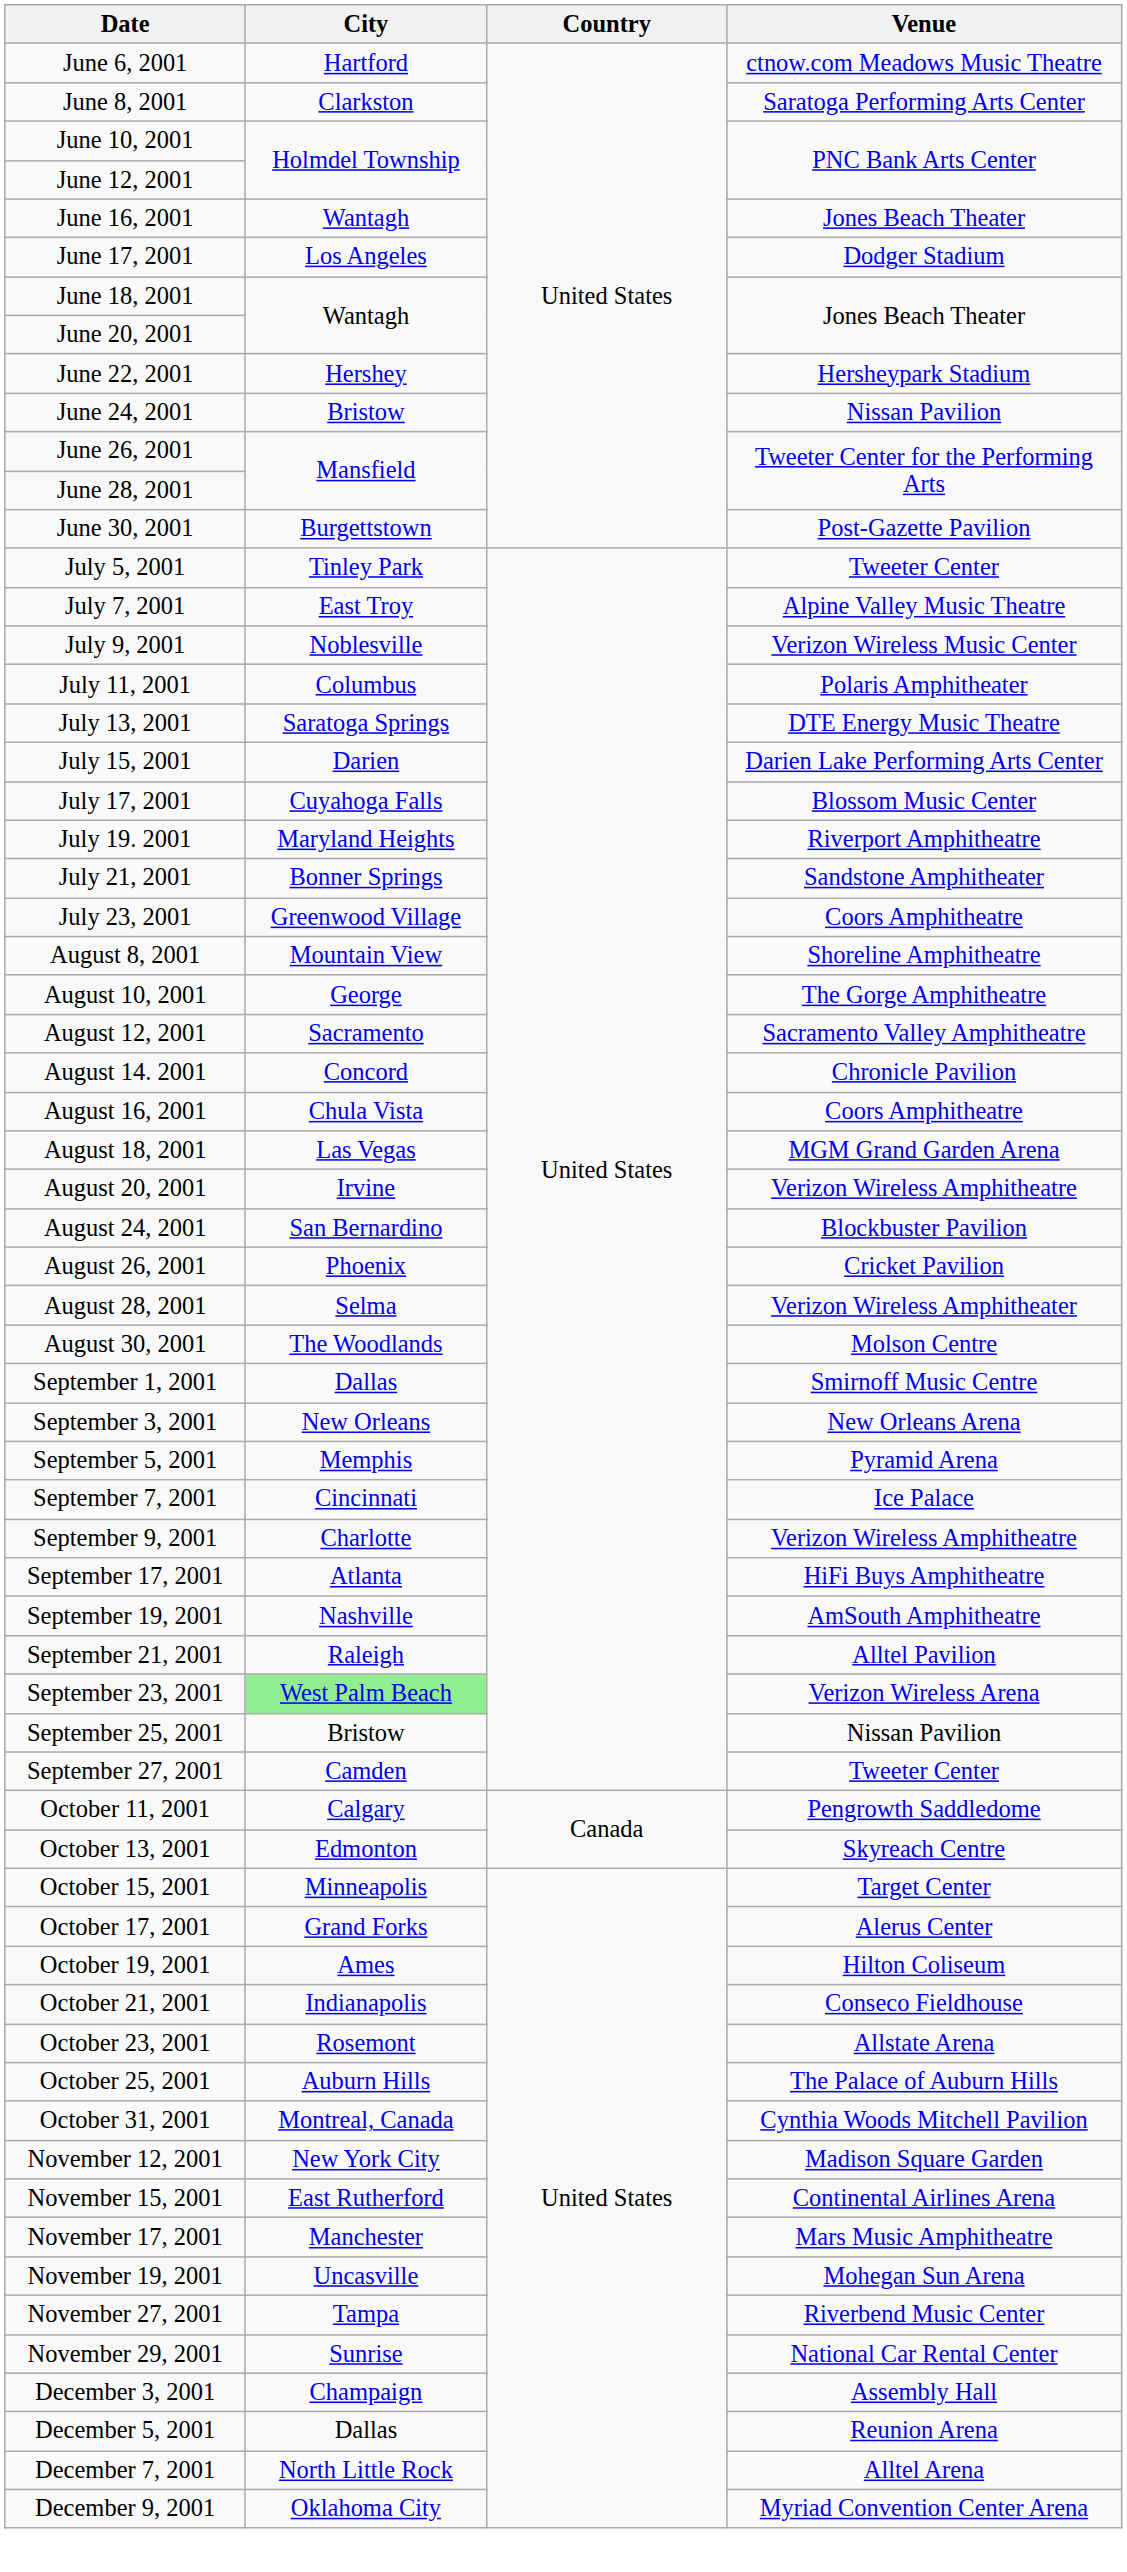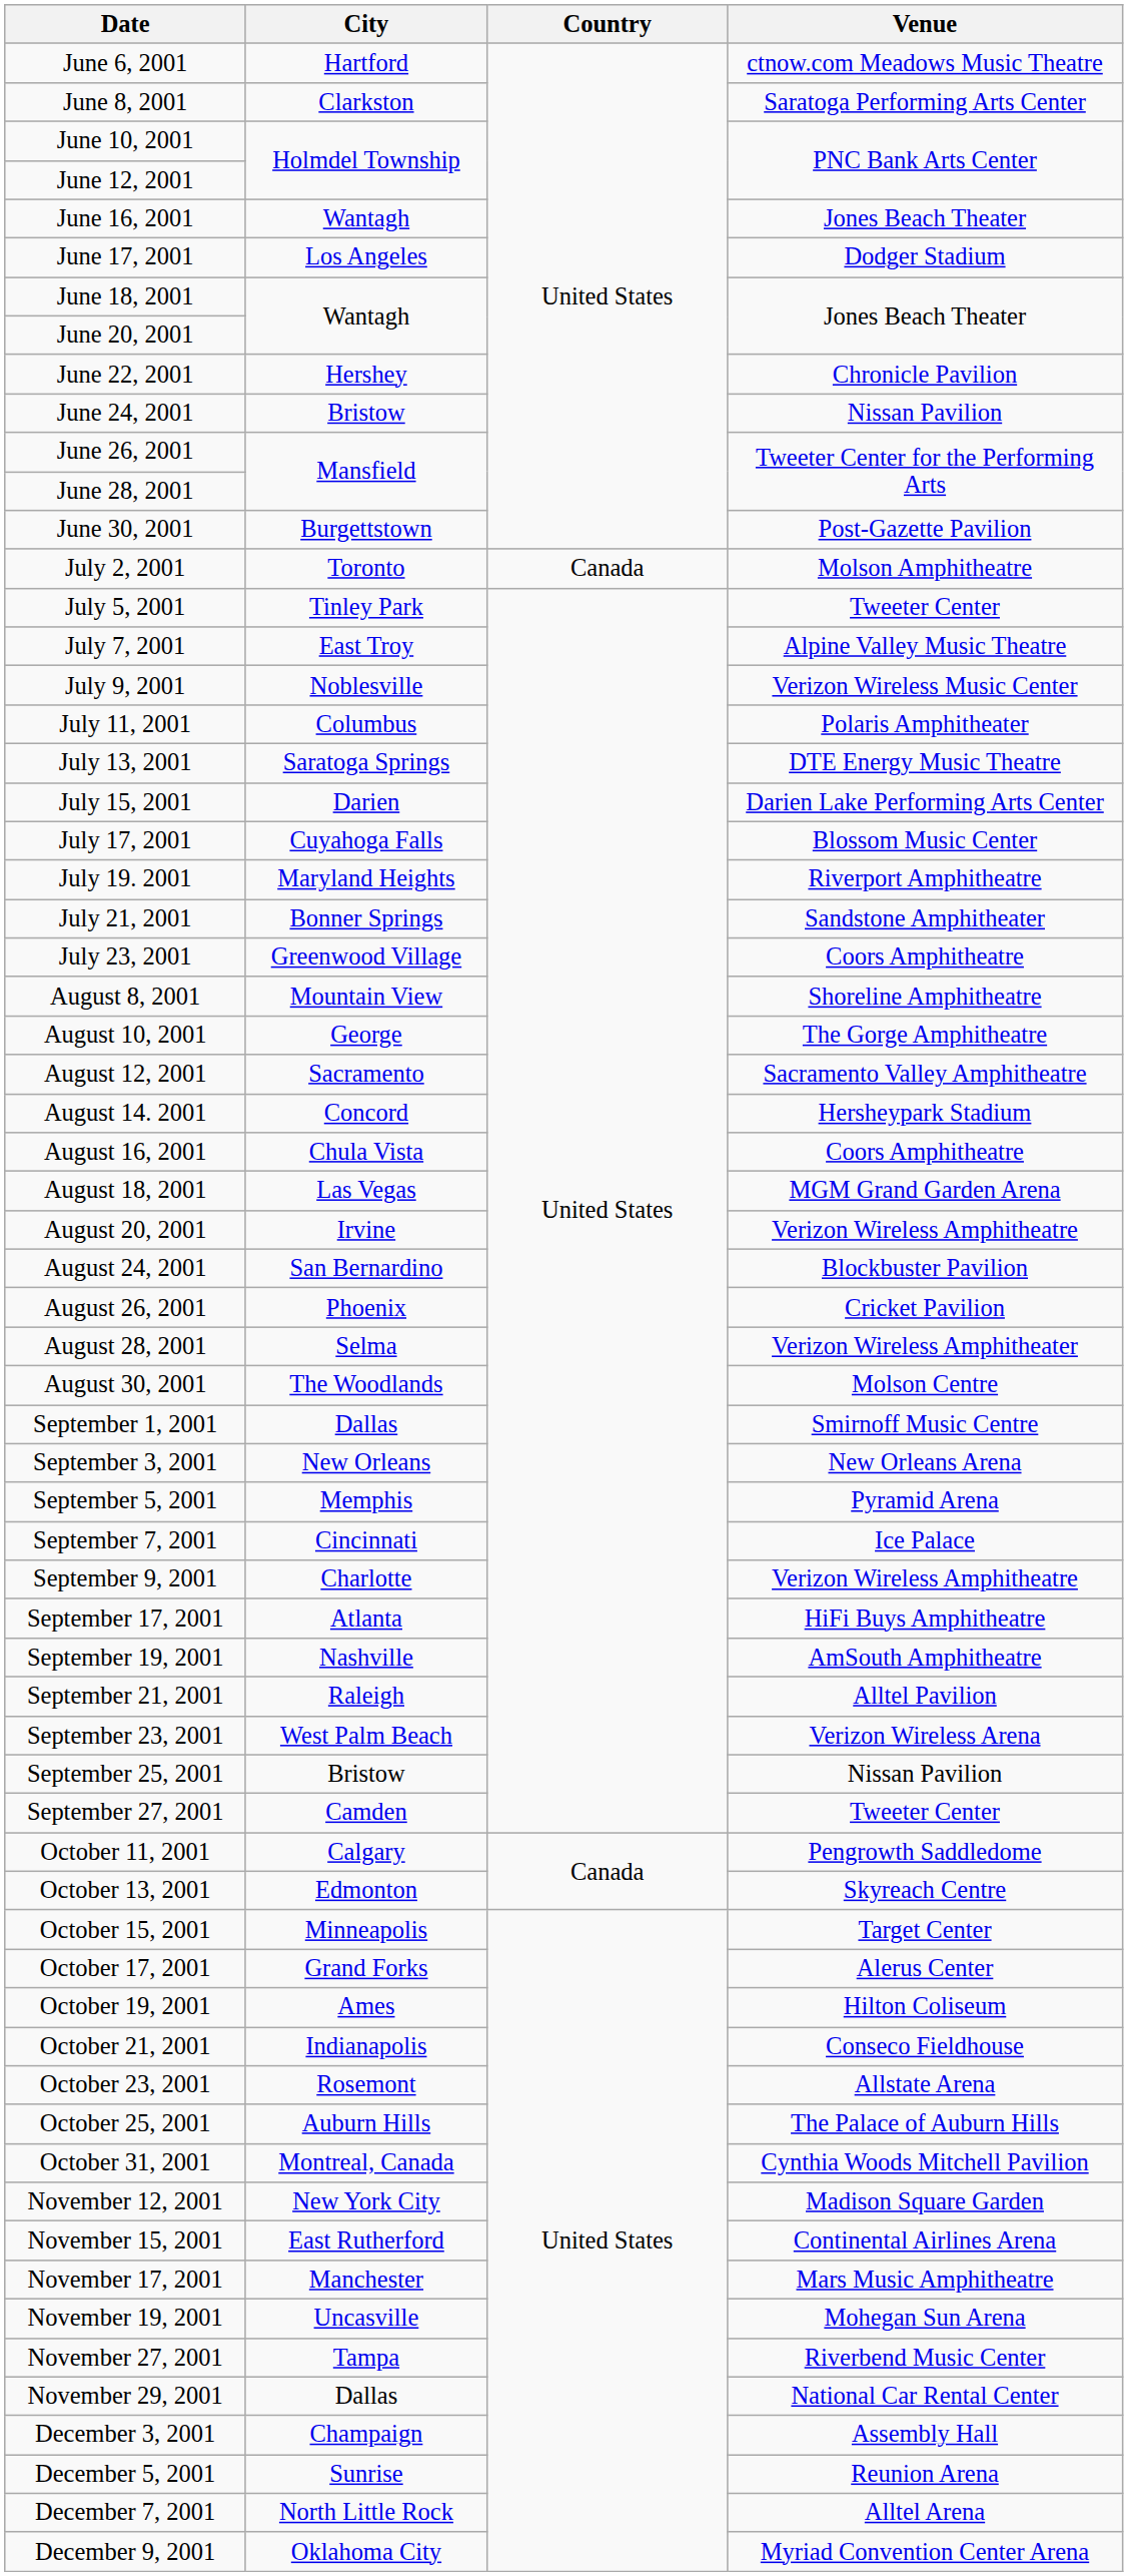 <table class="wikitable" style="text-align:center;">
 <tr>
 <th style="width:150px;">Date</th>
 <th style="width:150px;">City</th>
 <th style="width:150px;">Country</th>
 <th style="width:250px;">Venue</th>
 </tr>
 <tr>
 <td>June 6, 2001</td>
 <td><a href='#'>Hartford</a></td>
 <td rowspan="13">United States</td>
 <td><a href='#'>ctnow.com Meadows Music Theatre</a></td>
 </tr>
 <tr>
 <td>June 8, 2001</td>
 <td><a href='#'>Clarkston</a></td>
 <td><a href='#'>Saratoga Performing Arts Center</a></td>
 </tr>
 <tr>
 <td>June 10, 2001</td>
 <td rowspan="2"><a href='#'>Holmdel Township</a></td>
 <td rowspan="2"><a href='#'>PNC Bank Arts Center</a></td>
 </tr>
 <tr>
 <td>June 12, 2001</td>
 </tr>
 <tr>
 <td>June 16, 2001</td>
 <td><a href='#'>Wantagh</a></td>
 <td><a href='#'>Jones Beach Theater</a></td>
 </tr>
 <tr>
 <td>June 17, 2001</td>
 <td><a href='#'>Los Angeles</a></td>
 <td><a href='#'>Dodger Stadium</a></td>
 </tr>
 <tr>
 <td>June 18, 2001</td>
 <td rowspan="2">Wantagh</td>
 <td rowspan="2">Jones Beach Theater</td>
 </tr>
 <tr>
 <td>June 20, 2001</td>
 </tr>
 <tr>
 <td>June 22, 2001</td>
 <td><a href='#'>Hershey</a></td>
-<td><a href='#'>Hersheypark Stadium</a></td>
+<td><a href='#'>Chronicle Pavilion</a></td>
 </tr>
 <tr>
 <td>June 24, 2001</td>
 <td><a href='#'>Bristow</a></td>
 <td><a href='#'>Nissan Pavilion</a></td>
 </tr>
 <tr>
 <td>June 26, 2001</td>
 <td rowspan="2"><a href='#'>Mansfield</a></td>
 <td rowspan="2"><a href='#'>Tweeter Center for the Performing Arts</a></td>
 </tr>
 <tr>
 <td>June 28, 2001</td>
 </tr>
 <tr>
 <td>June 30, 2001</td>
 <td><a href='#'>Burgettstown</a></td>
 <td><a href='#'>Post-Gazette Pavilion</a></td>
+</tr>
+<tr>
+<td>July 2, 2001</td>
+<td><a href='#'>Toronto</a></td>
+<td>Canada</td>
+<td><a href='#'>Molson Amphitheatre</a></td>
 </tr>
 <tr>
 <td>July 5, 2001</td>
 <td><a href='#'>Tinley Park</a></td>
 <td rowspan="32">United States</td>
 <td><a href='#'>Tweeter Center</a></td>
 </tr>
 <tr>
 <td>July 7, 2001</td>
 <td><a href='#'>East Troy</a></td>
 <td><a href='#'>Alpine Valley Music Theatre</a></td>
 </tr>
 <tr>
 <td>July 9, 2001</td>
 <td><a href='#'>Noblesville</a></td>
 <td><a href='#'>Verizon Wireless Music Center</a></td>
 </tr>
 <tr>
 <td>July 11, 2001</td>
 <td><a href='#'>Columbus</a></td>
 <td><a href='#'>Polaris Amphitheater</a></td>
 </tr>
 <tr>
 <td>July 13, 2001</td>
 <td><a href='#'>Saratoga Springs</a></td>
 <td><a href='#'>DTE Energy Music Theatre</a></td>
 </tr>
 <tr>
 <td>July 15, 2001</td>
 <td><a href='#'>Darien</a></td>
 <td><a href='#'>Darien Lake Performing Arts Center</a></td>
 </tr>
 <tr>
 <td>July 17, 2001</td>
 <td><a href='#'>Cuyahoga Falls</a></td>
 <td><a href='#'>Blossom Music Center</a></td>
 </tr>
 <tr>
 <td>July 19. 2001</td>
 <td><a href='#'>Maryland Heights</a></td>
 <td><a href='#'>Riverport Amphitheatre</a></td>
 </tr>
 <tr>
 <td>July 21, 2001</td>
 <td><a href='#'>Bonner Springs</a></td>
 <td><a href='#'>Sandstone Amphitheater</a></td>
 </tr>
 <tr>
 <td>July 23, 2001</td>
 <td><a href='#'>Greenwood Village</a></td>
 <td><a href='#'>Coors Amphitheatre</a></td>
 </tr>
 <tr>
 <td>August 8, 2001</td>
 <td><a href='#'>Mountain View</a></td>
 <td><a href='#'>Shoreline Amphitheatre</a></td>
 </tr>
 <tr>
 <td>August 10, 2001</td>
 <td><a href='#'>George</a></td>
 <td><a href='#'>The Gorge Amphitheatre</a></td>
 </tr>
 <tr>
 <td>August 12, 2001</td>
 <td><a href='#'>Sacramento</a></td>
 <td><a href='#'>Sacramento Valley Amphitheatre</a></td>
 </tr>
 <tr>
 <td>August 14. 2001</td>
 <td><a href='#'>Concord</a></td>
-<td><a href='#'>Chronicle Pavilion</a></td>
+<td><a href='#'>Hersheypark Stadium</a></td>
 </tr>
 <tr>
 <td>August 16, 2001</td>
 <td><a href='#'>Chula Vista</a></td>
 <td><a href='#'>Coors Amphitheatre</a></td>
 </tr>
 <tr>
 <td>August 18, 2001</td>
 <td><a href='#'>Las Vegas</a></td>
 <td><a href='#'>MGM Grand Garden Arena</a></td>
 </tr>
 <tr>
 <td>August 20, 2001</td>
 <td><a href='#'>Irvine</a></td>
 <td><a href='#'>Verizon Wireless Amphitheatre</a></td>
 </tr>
 <tr>
 <td>August 24, 2001</td>
 <td><a href='#'>San Bernardino</a></td>
 <td><a href='#'>Blockbuster Pavilion</a></td>
 </tr>
 <tr>
 <td>August 26, 2001</td>
 <td><a href='#'>Phoenix</a></td>
 <td><a href='#'>Cricket Pavilion</a></td>
 </tr>
 <tr>
 <td>August 28, 2001</td>
 <td><a href='#'>Selma</a></td>
 <td><a href='#'>Verizon Wireless Amphitheater</a></td>
 </tr>
 <tr>
 <td>August 30, 2001</td>
 <td><a href='#'>The Woodlands</a></td>
 <td><a href='#'>Molson Centre</a></td>
 </tr>
 <tr>
 <td>September 1, 2001</td>
 <td><a href='#'>Dallas</a></td>
 <td><a href='#'>Smirnoff Music Centre</a></td>
 </tr>
 <tr>
 <td>September 3, 2001</td>
 <td><a href='#'>New Orleans</a></td>
 <td><a href='#'>New Orleans Arena</a></td>
 </tr>
 <tr>
 <td>September 5, 2001</td>
 <td><a href='#'>Memphis</a></td>
 <td><a href='#'>Pyramid Arena</a></td>
 </tr>
 <tr>
 <td>September 7, 2001</td>
 <td><a href='#'>Cincinnati</a></td>
 <td><a href='#'>Ice Palace</a></td>
 </tr>
 <tr>
 <td>September 9, 2001</td>
 <td><a href='#'>Charlotte</a></td>
 <td><a href='#'>Verizon Wireless Amphitheatre</a></td>
 </tr>
 <tr>
 <td>September 17, 2001</td>
 <td><a href='#'>Atlanta</a></td>
 <td><a href='#'>HiFi Buys Amphitheatre</a></td>
 </tr>
 <tr>
 <td>September 19, 2001</td>
 <td><a href='#'>Nashville</a></td>
 <td><a href='#'>AmSouth Amphitheatre</a></td>
 </tr>
 <tr>
 <td>September 21, 2001</td>
 <td><a href='#'>Raleigh</a></td>
 <td><a href='#'>Alltel Pavilion</a></td>
 </tr>
 <tr>
 <td>September 23, 2001</td>
-<td style="background: lightgreen;"><a href='#'>West Palm Beach</a></td>
+<td><a href='#'>West Palm Beach</a></td>
 <td><a href='#'>Verizon Wireless Arena</a></td>
 </tr>
 <tr>
 <td>September 25, 2001</td>
 <td>Bristow</td>
 <td>Nissan Pavilion</td>
 </tr>
 <tr>
 <td>September 27, 2001</td>
 <td><a href='#'>Camden</a></td>
 <td><a href='#'>Tweeter Center</a></td>
 </tr>
 <tr>
 <td>October 11, 2001</td>
 <td><a href='#'>Calgary</a></td>
 <td rowspan="2">Canada</td>
 <td><a href='#'>Pengrowth Saddledome</a></td>
 </tr>
 <tr>
 <td>October 13, 2001</td>
 <td><a href='#'>Edmonton</a></td>
 <td><a href='#'>Skyreach Centre</a></td>
 </tr>
 <tr>
 <td>October 15, 2001</td>
 <td><a href='#'>Minneapolis</a></td>
 <td rowspan="17">United States</td>
 <td><a href='#'>Target Center</a></td>
 </tr>
 <tr>
 <td>October 17, 2001</td>
 <td><a href='#'>Grand Forks</a></td>
 <td><a href='#'>Alerus Center</a></td>
 </tr>
 <tr>
 <td>October 19, 2001</td>
 <td><a href='#'>Ames</a></td>
 <td><a href='#'>Hilton Coliseum</a></td>
 </tr>
 <tr>
 <td>October 21, 2001</td>
 <td><a href='#'>Indianapolis</a></td>
 <td><a href='#'>Conseco Fieldhouse</a></td>
 </tr>
 <tr>
 <td>October 23, 2001</td>
 <td><a href='#'>Rosemont</a></td>
 <td><a href='#'>Allstate Arena</a></td>
 </tr>
 <tr>
 <td>October 25, 2001</td>
 <td><a href='#'>Auburn Hills</a></td>
 <td><a href='#'>The Palace of Auburn Hills</a></td>
 </tr>
 <tr>
 <td>October 31, 2001</td>
 <td><a href='#'>Montreal, Canada</a></td>
 <td><a href='#'>Cynthia Woods Mitchell Pavilion</a></td>
 </tr>
 <tr>
 <td>November 12, 2001</td>
 <td><a href='#'>New York City</a></td>
 <td><a href='#'>Madison Square Garden</a></td>
 </tr>
 <tr>
 <td>November 15, 2001</td>
 <td><a href='#'>East Rutherford</a></td>
 <td><a href='#'>Continental Airlines Arena</a></td>
 </tr>
 <tr>
 <td>November 17, 2001</td>
 <td><a href='#'>Manchester</a></td>
 <td><a href='#'>Mars Music Amphitheatre</a></td>
 </tr>
 <tr>
 <td>November 19, 2001</td>
 <td><a href='#'>Uncasville</a></td>
 <td><a href='#'>Mohegan Sun Arena</a></td>
 </tr>
 <tr>
 <td>November 27, 2001</td>
 <td><a href='#'>Tampa</a></td>
 <td><a href='#'>Riverbend Music Center</a></td>
 </tr>
 <tr>
 <td>November 29, 2001</td>
-<td><a href='#'>Sunrise</a></td>
+<td>Dallas</td>
 <td><a href='#'>National Car Rental Center</a></td>
 </tr>
 <tr>
 <td>December 3, 2001</td>
 <td><a href='#'>Champaign</a></td>
 <td><a href='#'>Assembly Hall</a></td>
 </tr>
 <tr>
 <td>December 5, 2001</td>
-<td>Dallas</td>
+<td><a href='#'>Sunrise</a></td>
 <td><a href='#'>Reunion Arena</a></td>
 </tr>
 <tr>
 <td>December 7, 2001</td>
 <td><a href='#'>North Little Rock</a></td>
 <td><a href='#'>Alltel Arena</a></td>
 </tr>
 <tr>
 <td>December 9, 2001</td>
 <td><a href='#'>Oklahoma City</a></td>
 <td><a href='#'>Myriad Convention Center Arena</a></td>
 </tr>
 </table>
